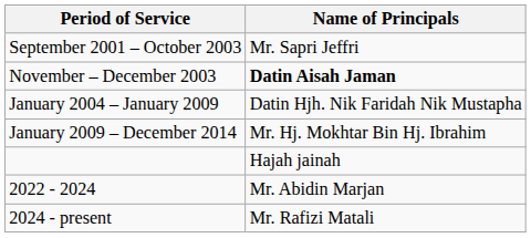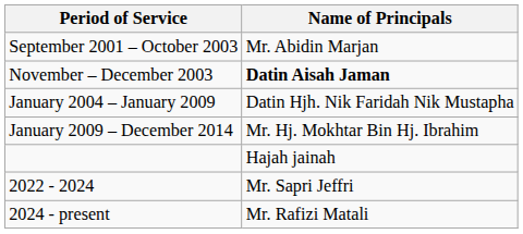 <table class="wikitable">
 <tr>
 <th>Period of Service</th>
 <th>Name of Principals</th>
 </tr>
 <tr>
 <td>September 2001 – October 2003</td>
-<td>Mr. Sapri Jeffri</td>
+<td>Mr. Abidin Marjan</td>
 </tr>
 <tr>
 <td>November – December 2003</td>
 <td><strong>Datin Aisah Jaman</strong></td>
 </tr>
 <tr>
 <td>January 2004 – January 2009</td>
 <td>Datin Hjh. Nik Faridah Nik Mustapha</td>
 </tr>
 <tr>
 <td>January 2009 – December 2014</td>
 <td>Mr. Hj. Mokhtar Bin Hj. Ibrahim</td>
 </tr>
 <tr>
 <td></td>
 <td>Hajah jainah</td>
 </tr>
 <tr>
 <td>2022 - 2024</td>
-<td>Mr. Abidin Marjan</td>
+<td>Mr. Sapri Jeffri</td>
 </tr>
 <tr>
 <td>2024 - present</td>
 <td>Mr. Rafizi Matali</td>
 </tr>
 </table>
